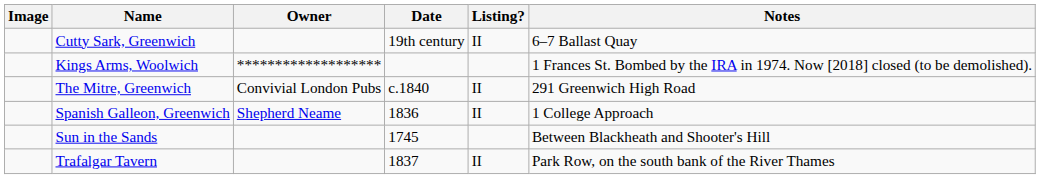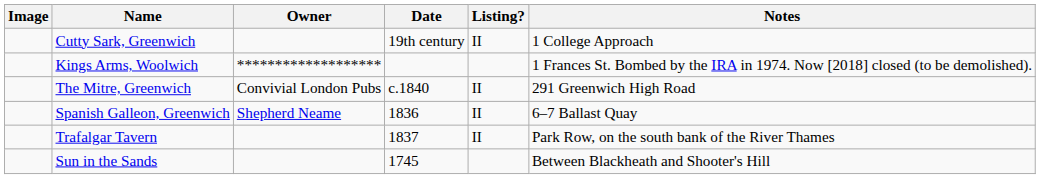 <table class="wikitable sortable">
 <tr>
 <th>Image</th>
 <th>Name</th>
 <th>Owner</th>
 <th>Date</th>
 <th>Listing?</th>
 <th>Notes</th>
 </tr>
 <tr>
 <td></td>
 <td><a href='#'>Cutty Sark, Greenwich</a></td>
 <td></td>
 <td>19th century</td>
 <td>II</td>
-<td>6–7 Ballast Quay</td>
+<td>1 College Approach</td>
 </tr>
 <tr>
 <td></td>
 <td><a href='#'>Kings Arms, Woolwich</a></td>
 <td>*******************</td>
 <td></td>
 <td></td>
 <td>1 Frances St. Bombed  by the <a href='#'>IRA</a> in 1974. Now [2018] closed (to be demolished).</td>
 </tr>
 <tr>
 <td></td>
 <td><a href='#'>The Mitre, Greenwich</a></td>
 <td>Convivial London Pubs</td>
 <td>c.1840</td>
 <td>II</td>
 <td>291 Greenwich High Road</td>
 </tr>
 <tr>
 <td></td>
 <td><a href='#'>Spanish Galleon, Greenwich</a></td>
 <td><a href='#'>Shepherd Neame</a></td>
 <td>1836</td>
 <td>II</td>
-<td>1 College Approach</td>
+<td>6–7 Ballast Quay</td>
+</tr>
+<tr>
+<td></td>
+<td><a href='#'>Trafalgar Tavern</a></td>
+<td></td>
+<td>1837</td>
+<td>II</td>
+<td>Park Row, on the south bank of the River Thames</td>
 </tr>
 <tr>
 <td></td>
 <td><a href='#'>Sun in the Sands</a></td>
 <td></td>
 <td>1745</td>
 <td></td>
 <td>Between Blackheath and Shooter's Hill</td>
 </tr>
-<tr>
-<td></td>
-<td><a href='#'>Trafalgar Tavern</a></td>
-<td></td>
-<td>1837</td>
-<td>II</td>
-<td>Park Row, on the south bank of the River Thames</td>
-</tr>
 </table>
